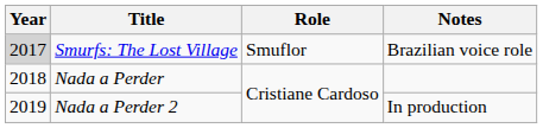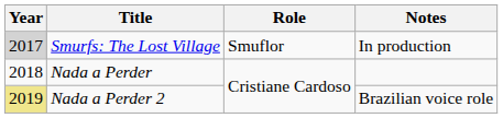 <table class="wikitable">
 <tr>
 <th scope="col">Year</th>
 <th scope="col">Title</th>
 <th scope="col">Role</th>
 <th scope="col" class="unsortable">Notes</th>
 </tr>
 <tr>
 <td style="background: lightgrey;">2017</td>
 <td><em><a href='#'>Smurfs: The Lost Village</a></em></td>
 <td>Smuflor</td>
-<td>Brazilian voice role</td>
+<td>In production</td>
 </tr>
 <tr>
 <td>2018</td>
 <td><em>Nada a Perder</em></td>
 <td rowspan="2">Cristiane Cardoso</td>
 <td></td>
 </tr>
 <tr>
-<td>2019</td>
+<td style="background: khaki;">2019</td>
 <td><em>Nada a Perder 2</em></td>
-<td>In production</td>
+<td>Brazilian voice role</td>
 </tr>
 </table>
